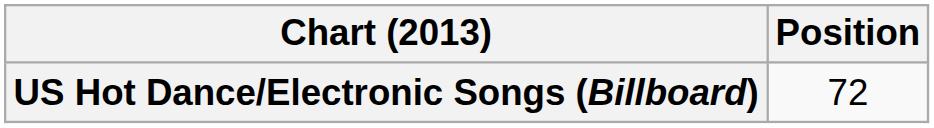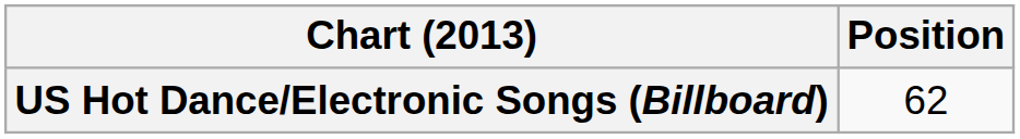 <table class="wikitable plainrowheaders" style="text-align:center">
 <tr>
 <th scope="col">Chart (2013)</th>
 <th scope="col">Position</th>
 </tr>
 <tr>
 <th scope="row">US Hot Dance/Electronic Songs (<em>Billboard</em>)</th>
-<td>72</td>
+<td>62</td>
 </tr>
 </table>
